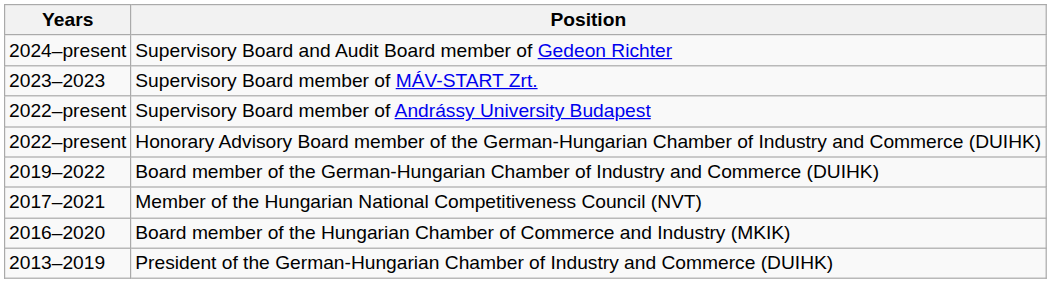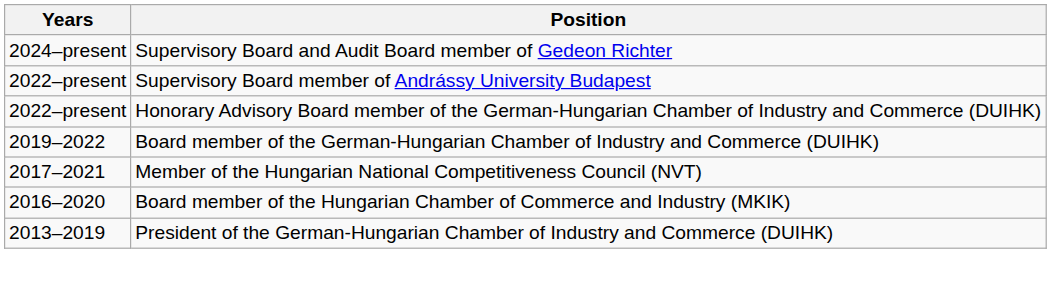 <table class="wikitable">
 <tr>
 <th>Years</th>
 <th>Position</th>
 </tr>
 <tr>
 <td>2024–present</td>
 <td>Supervisory Board and Audit Board member of <a href='#'>Gedeon Richter</a></td>
-</tr>
-<tr>
-<td>2023–2023</td>
-<td>Supervisory Board member of <a href='#'>MÁV-START Zrt.</a></td>
 </tr>
 <tr>
 <td>2022–present</td>
 <td>Supervisory Board member of <a href='#'>Andrássy University Budapest</a></td>
 </tr>
 <tr>
 <td>2022–present</td>
 <td>Honorary Advisory Board member of the German-Hungarian Chamber of Industry and Commerce (DUIHK)</td>
 </tr>
 <tr>
 <td>2019–2022</td>
 <td>Board member of the German-Hungarian Chamber of Industry and Commerce (DUIHK)</td>
 </tr>
 <tr>
 <td>2017–2021</td>
 <td>Member of the Hungarian National Competitiveness Council (NVT)</td>
 </tr>
 <tr>
 <td>2016–2020</td>
 <td>Board member of the Hungarian Chamber of Commerce and Industry (MKIK)</td>
 </tr>
 <tr>
 <td>2013–2019</td>
 <td>President of the German-Hungarian Chamber of Industry and Commerce (DUIHK)</td>
 </tr>
 </table>
